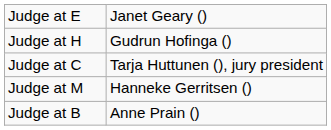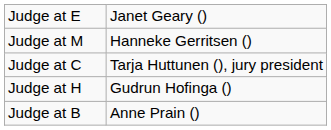 <table class="wikitable">
 <tr>
 <td width=100>Judge at E</td>
 <td>Janet Geary ()</td>
 </tr>
 <tr>
-<td>Judge at H</td>
-<td>Gudrun Hofinga ()</td>
+<td>Judge at M</td>
+<td>Hanneke Gerritsen ()</td>
 </tr>
 <tr>
 <td>Judge at C</td>
 <td>Tarja Huttunen (), jury president</td>
 </tr>
 <tr>
-<td>Judge at M</td>
-<td>Hanneke Gerritsen ()</td>
+<td>Judge at H</td>
+<td>Gudrun Hofinga ()</td>
 </tr>
 <tr>
 <td>Judge at B</td>
 <td>Anne Prain ()</td>
 </tr>
 </table>
